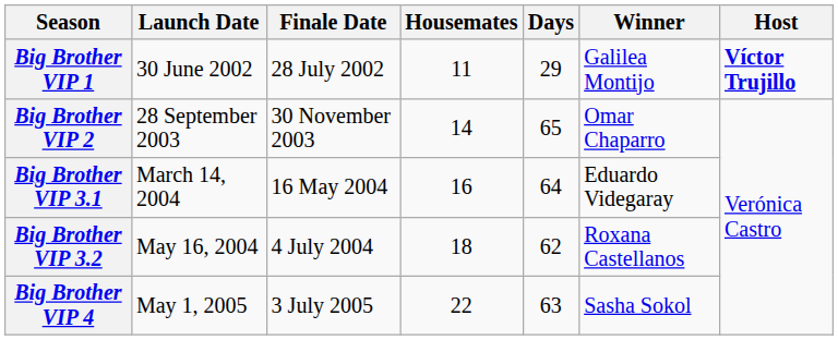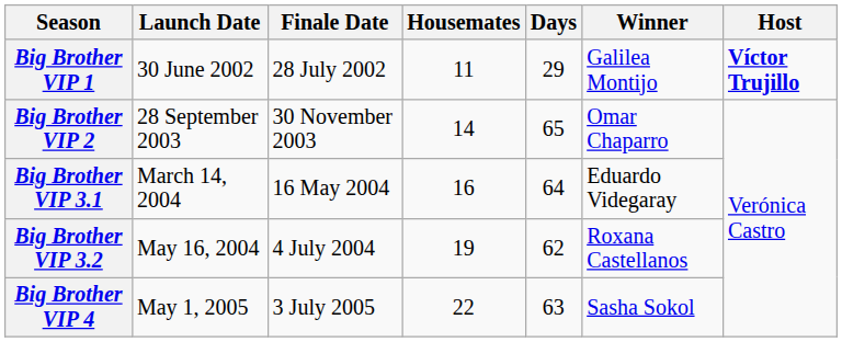 <table class="wikitable" style="text-align: left;">
 <tr>
 <th>Season</th>
 <th>Launch Date</th>
 <th>Finale Date</th>
 <th>Housemates</th>
 <th>Days</th>
 <th>Winner</th>
 <th>Host</th>
 </tr>
 <tr>
 <th><a href='#'><em>Big Brother VIP 1</em></a></th>
 <td>30 June 2002</td>
 <td>28 July 2002</td>
 <td align=center>11</td>
 <td align=center>29</td>
 <td><a href='#'>Galilea Montijo</a></td>
 <td><strong><a href='#'>Víctor Trujillo</a></strong></td>
 </tr>
 <tr>
 <th><a href='#'><em>Big Brother VIP 2</em></a></th>
 <td>28 September 2003</td>
 <td>30 November 2003</td>
 <td align=center>14</td>
 <td align=center>65</td>
 <td><a href='#'>Omar Chaparro</a></td>
 <td rowspan="4"><a href='#'>Verónica Castro</a></td>
 </tr>
 <tr>
 <th><a href='#'><em>Big Brother VIP 3.1</em></a></th>
 <td>March 14, 2004</td>
 <td>16 May 2004</td>
 <td align=center>16</td>
 <td align=center>64</td>
 <td>Eduardo Videgaray</td>
 </tr>
 <tr>
 <th><a href='#'><em>Big Brother VIP 3.2</em></a></th>
 <td>May 16, 2004</td>
 <td>4 July 2004</td>
-<td align=center>18</td>
+<td align=center>19</td>
 <td align=center>62</td>
 <td><a href='#'>Roxana Castellanos</a></td>
 </tr>
 <tr>
 <th><a href='#'><em>Big Brother VIP 4</em></a></th>
 <td>May 1, 2005</td>
 <td>3 July 2005</td>
 <td align=center>22</td>
 <td align=center>63</td>
 <td><a href='#'>Sasha Sokol</a></td>
 </tr>
 </table>
